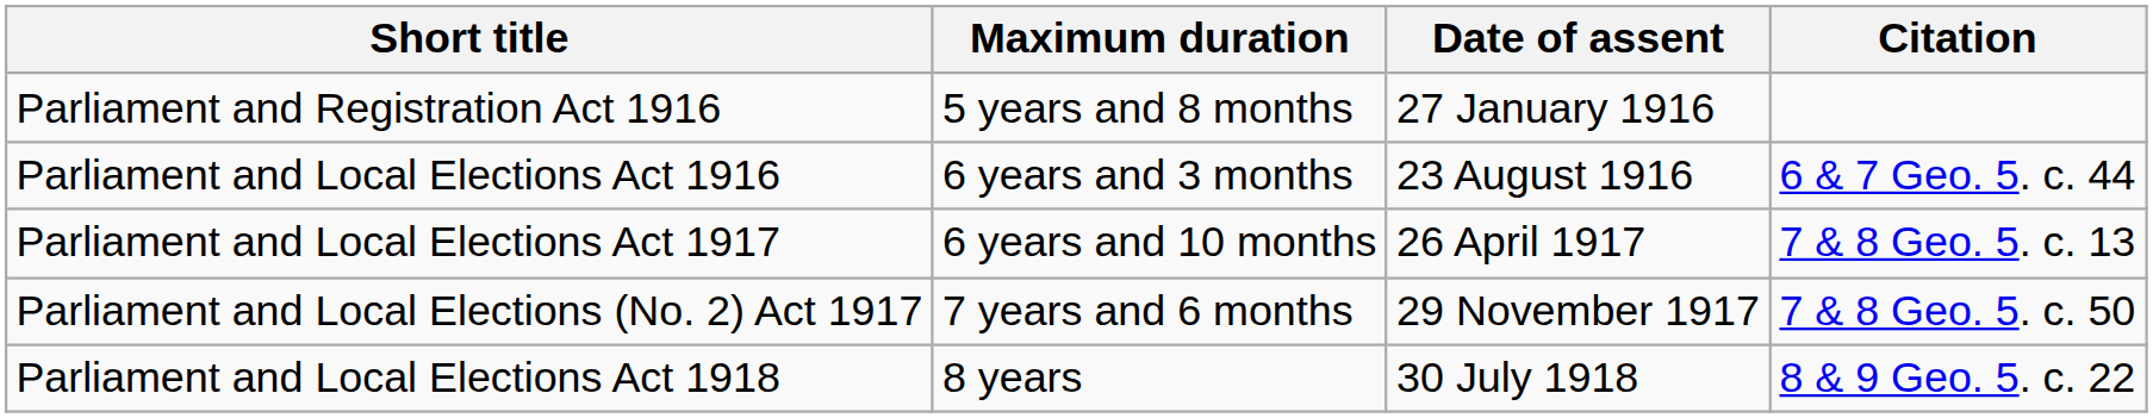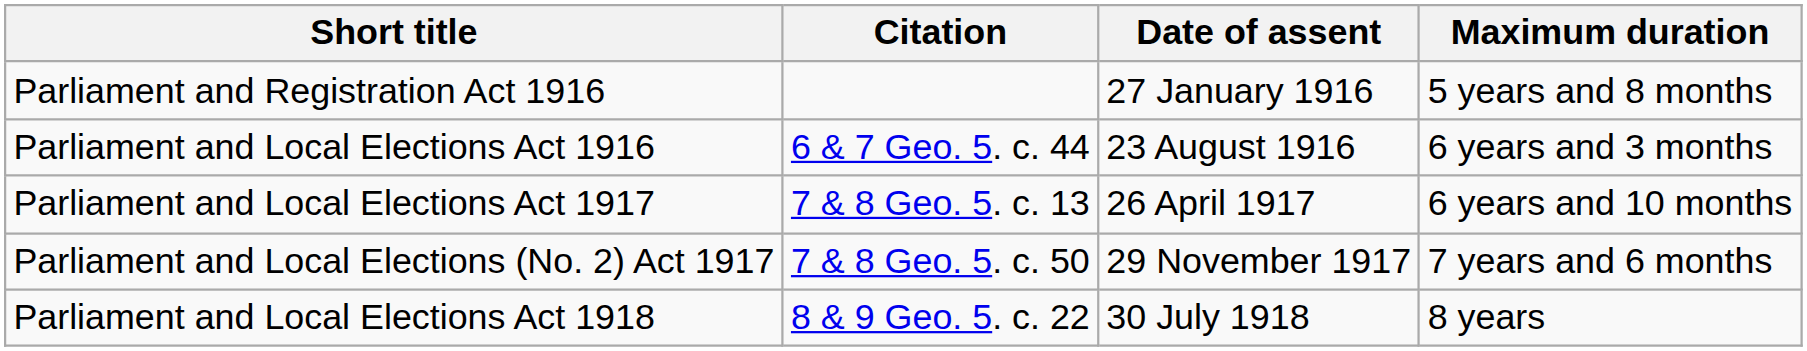 <table class="wikitable">
 <tr>
 <th>Short title</th>
+<th>Citation</th>
+<th>Date of assent</th>
 <th>Maximum duration</th>
-<th>Date of assent</th>
-<th>Citation</th>
 </tr>
 <tr>
 <td>Parliament and Registration Act 1916</td>
+<td></td>
+<td>27 January 1916</td>
 <td>5 years and 8 months</td>
-<td>27 January 1916</td>
-<td></td>
 </tr>
 <tr>
 <td>Parliament and Local Elections Act 1916</td>
+<td><a href='#'>6 & 7 Geo. 5</a>. c. 44</td>
+<td>23 August 1916</td>
 <td>6 years and 3 months</td>
-<td>23 August 1916</td>
-<td><a href='#'>6 & 7 Geo. 5</a>. c. 44</td>
 </tr>
 <tr>
 <td>Parliament and Local Elections Act 1917</td>
+<td><a href='#'>7 & 8 Geo. 5</a>. c. 13</td>
+<td>26 April 1917</td>
 <td>6 years and 10 months</td>
-<td>26 April 1917</td>
-<td><a href='#'>7 & 8 Geo. 5</a>. c. 13</td>
 </tr>
 <tr>
 <td>Parliament and Local Elections (No. 2) Act 1917</td>
+<td><a href='#'>7 & 8 Geo. 5</a>. c. 50</td>
+<td>29 November 1917</td>
 <td>7 years and 6 months</td>
-<td>29 November 1917</td>
-<td><a href='#'>7 & 8 Geo. 5</a>. c. 50</td>
 </tr>
 <tr>
 <td>Parliament and Local Elections Act 1918</td>
+<td><a href='#'>8 & 9 Geo. 5</a>. c. 22</td>
+<td>30 July 1918</td>
 <td>8 years</td>
-<td>30 July 1918</td>
-<td><a href='#'>8 & 9 Geo. 5</a>. c. 22</td>
 </tr>
 </table>
